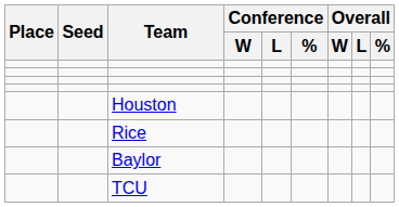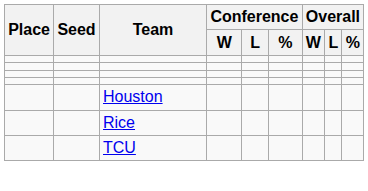 <table class=wikitable>
 <tr>
 <th rowspan ="2">Place</th>
 <th rowspan ="2">Seed</th>
 <th rowspan ="2" width= "100pt">Team</th>
 <th colspan = "3">Conference</th>
 <th colspan ="3">Overall</th>
 </tr>
 <tr>
 <th>W</th>
 <th>L</th>
 <th>%</th>
 <th>W</th>
 <th>L</th>
 <th>%</th>
 </tr>
 <tr>
 <td></td>
 <td></td>
 <td></td>
 <td></td>
 <td></td>
 <td></td>
 <td></td>
 <td></td>
 <td></td>
 </tr>
 <tr>
 <td></td>
 <td></td>
 <td></td>
 <td></td>
 <td></td>
 <td></td>
 <td></td>
 <td></td>
 <td></td>
 </tr>
 <tr>
 <td></td>
 <td></td>
 <td></td>
 <td></td>
 <td></td>
 <td></td>
 <td></td>
 <td></td>
 <td></td>
 </tr>
 <tr>
 <td></td>
 <td></td>
 <td></td>
 <td></td>
 <td></td>
 <td></td>
 <td></td>
 <td></td>
 <td></td>
 </tr>
 <tr>
 <td></td>
 <td></td>
 <td><a href='#'>Houston</a></td>
 <td></td>
 <td></td>
 <td></td>
 <td></td>
 <td></td>
 <td></td>
 </tr>
 <tr>
 <td></td>
 <td></td>
 <td><a href='#'>Rice</a></td>
 <td></td>
 <td></td>
 <td></td>
 <td></td>
 <td></td>
 <td></td>
 </tr>
 <tr>
 <td></td>
 <td></td>
-<td><a href='#'>Baylor</a></td>
-<td></td>
-<td></td>
-<td></td>
-<td></td>
-<td></td>
-<td></td>
-</tr>
-<tr>
-<td></td>
-<td></td>
 <td><a href='#'>TCU</a></td>
 <td></td>
 <td></td>
 <td></td>
 <td></td>
 <td></td>
 <td></td>
 </tr>
 </table>
